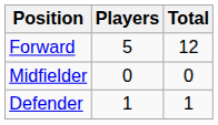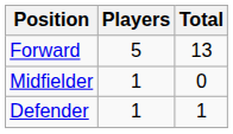 <table class="sortable wikitable">
 <tr>
 <th>Position</th>
 <th>Players</th>
 <th>Total</th>
 </tr>
 <tr>
 <td><a href='#'>Forward</a></td>
 <td align=center>5</td>
-<td align=center>12</td>
+<td align=center>13</td>
 </tr>
 <tr>
 <td><a href='#'>Midfielder</a></td>
-<td align=center>0</td>
+<td align=center>1</td>
 <td align=center>0</td>
 </tr>
 <tr>
 <td><a href='#'>Defender</a></td>
 <td align=center>1</td>
 <td align=center>1</td>
 </tr>
 <tr>
 </tr>
 </table>
